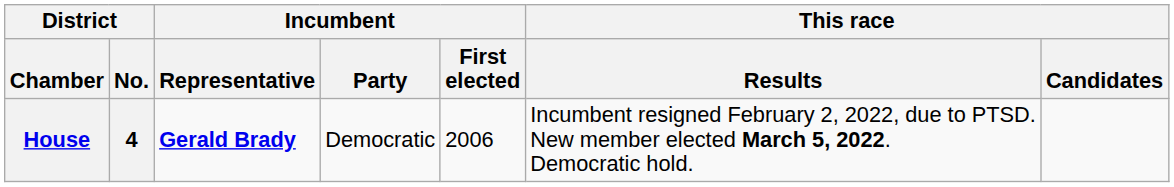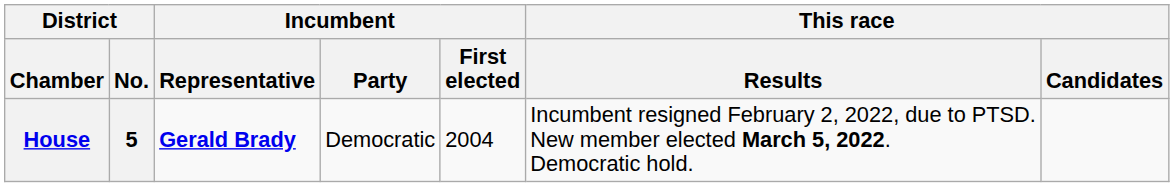 <table class="wikitable sortable">
 <tr valign=bottom>
 <th colspan="2">District</th>
 <th colspan="3">Incumbent</th>
 <th colspan="2">This race</th>
 </tr>
 <tr valign=bottom>
 <th>Chamber</th>
 <th>No.</th>
 <th>Representative</th>
 <th>Party</th>
 <th>First<br>elected</th>
 <th>Results</th>
 <th>Candidates</th>
 </tr>
 <tr>
 <th><a href='#'>House</a></th>
-<th>4</th>
+<th>5</th>
 <td><strong><a href='#'>Gerald Brady</a></strong></td>
 <td>Democratic</td>
-<td>2006</td>
+<td>2004</td>
 <td data-sort-value=4/6/2021 >Incumbent resigned February 2, 2022, due to PTSD.<br>New member elected <strong>March 5, 2022</strong>.<br>Democratic hold.</td>
 <td nowrap></td>
 </tr>
 </table>
